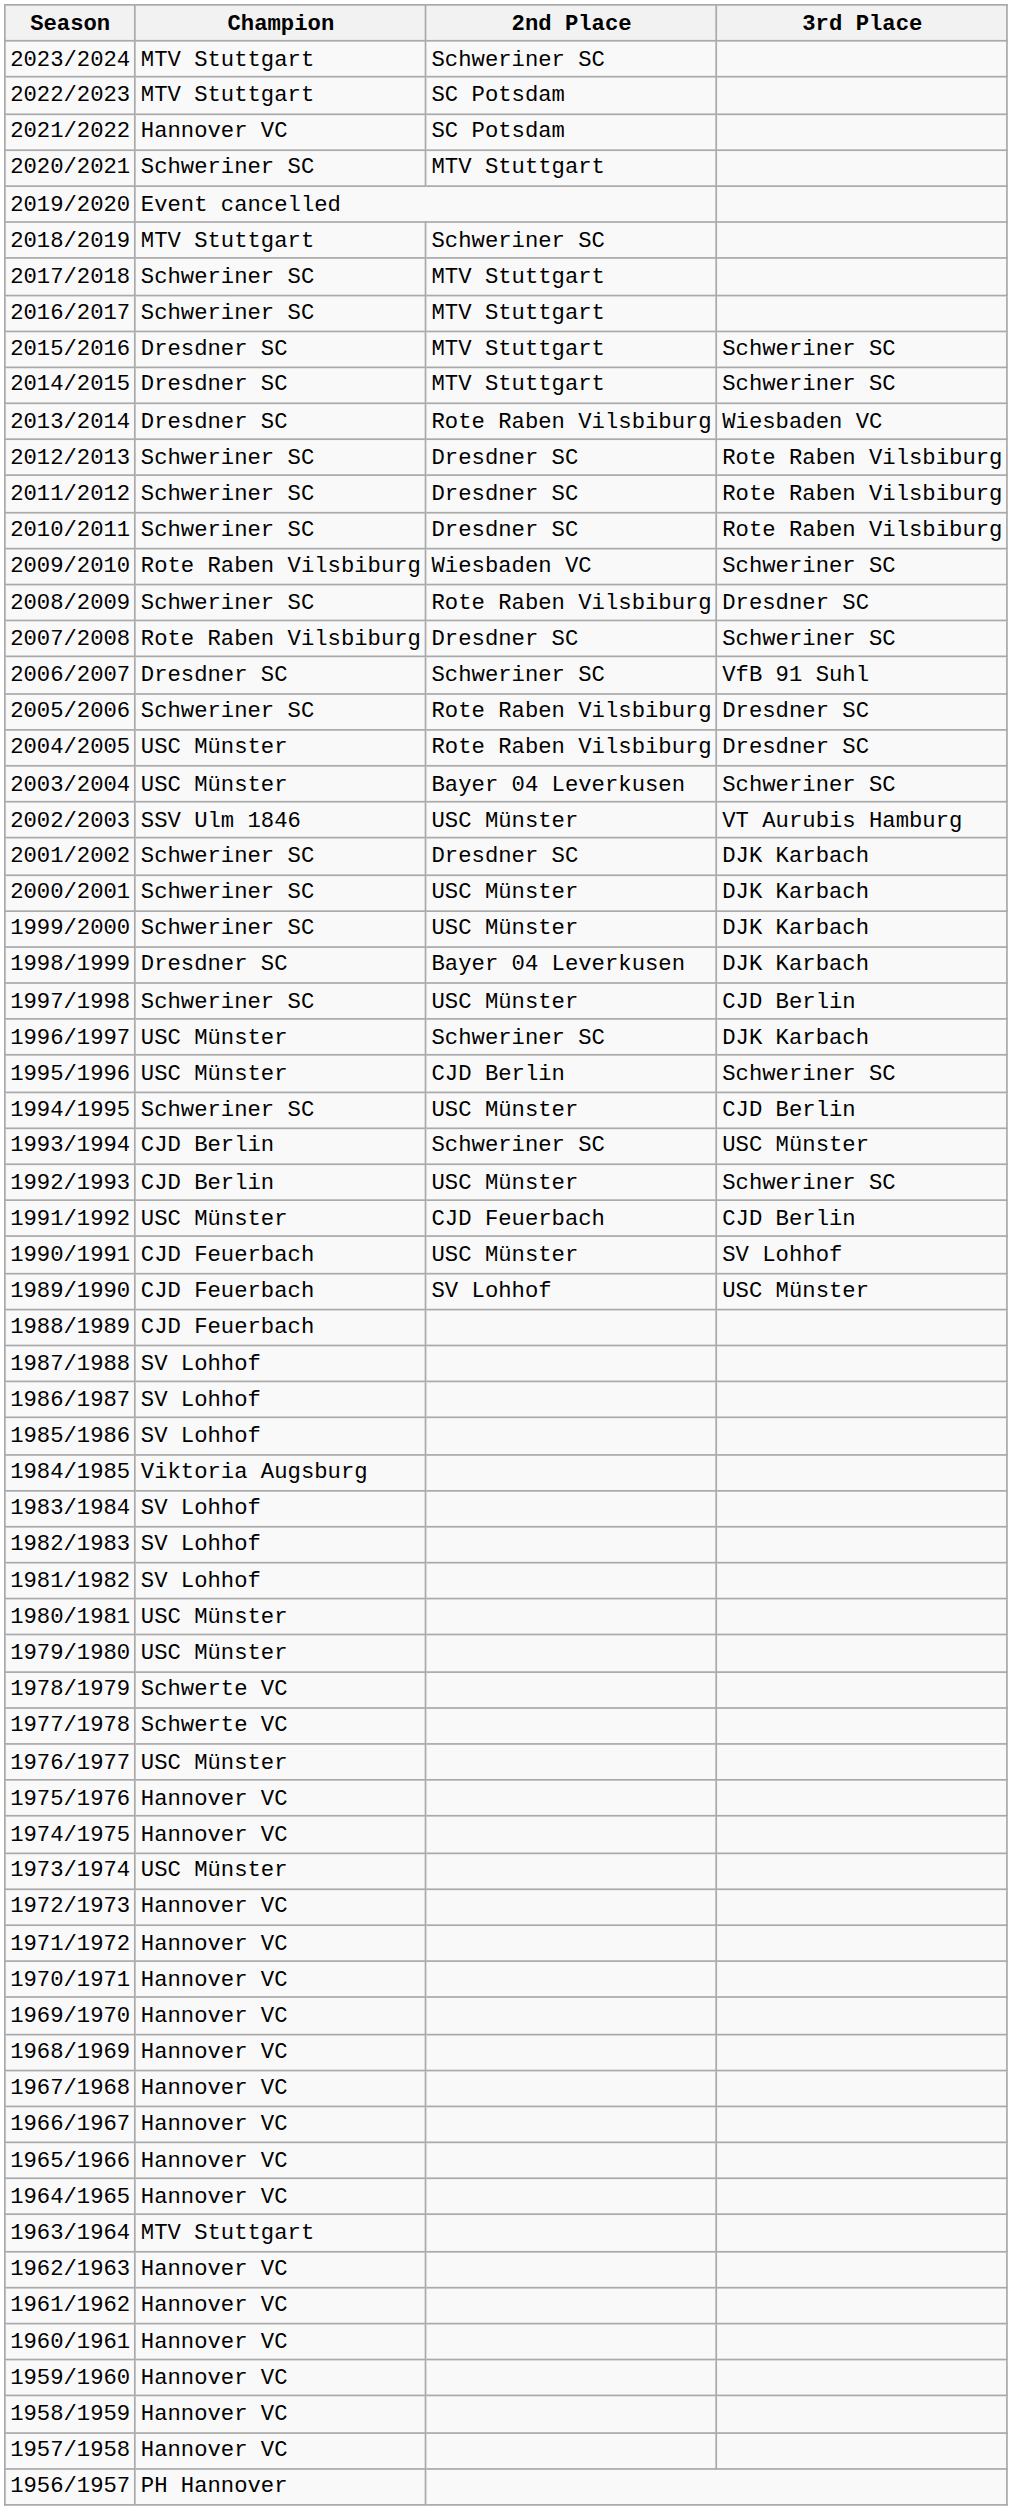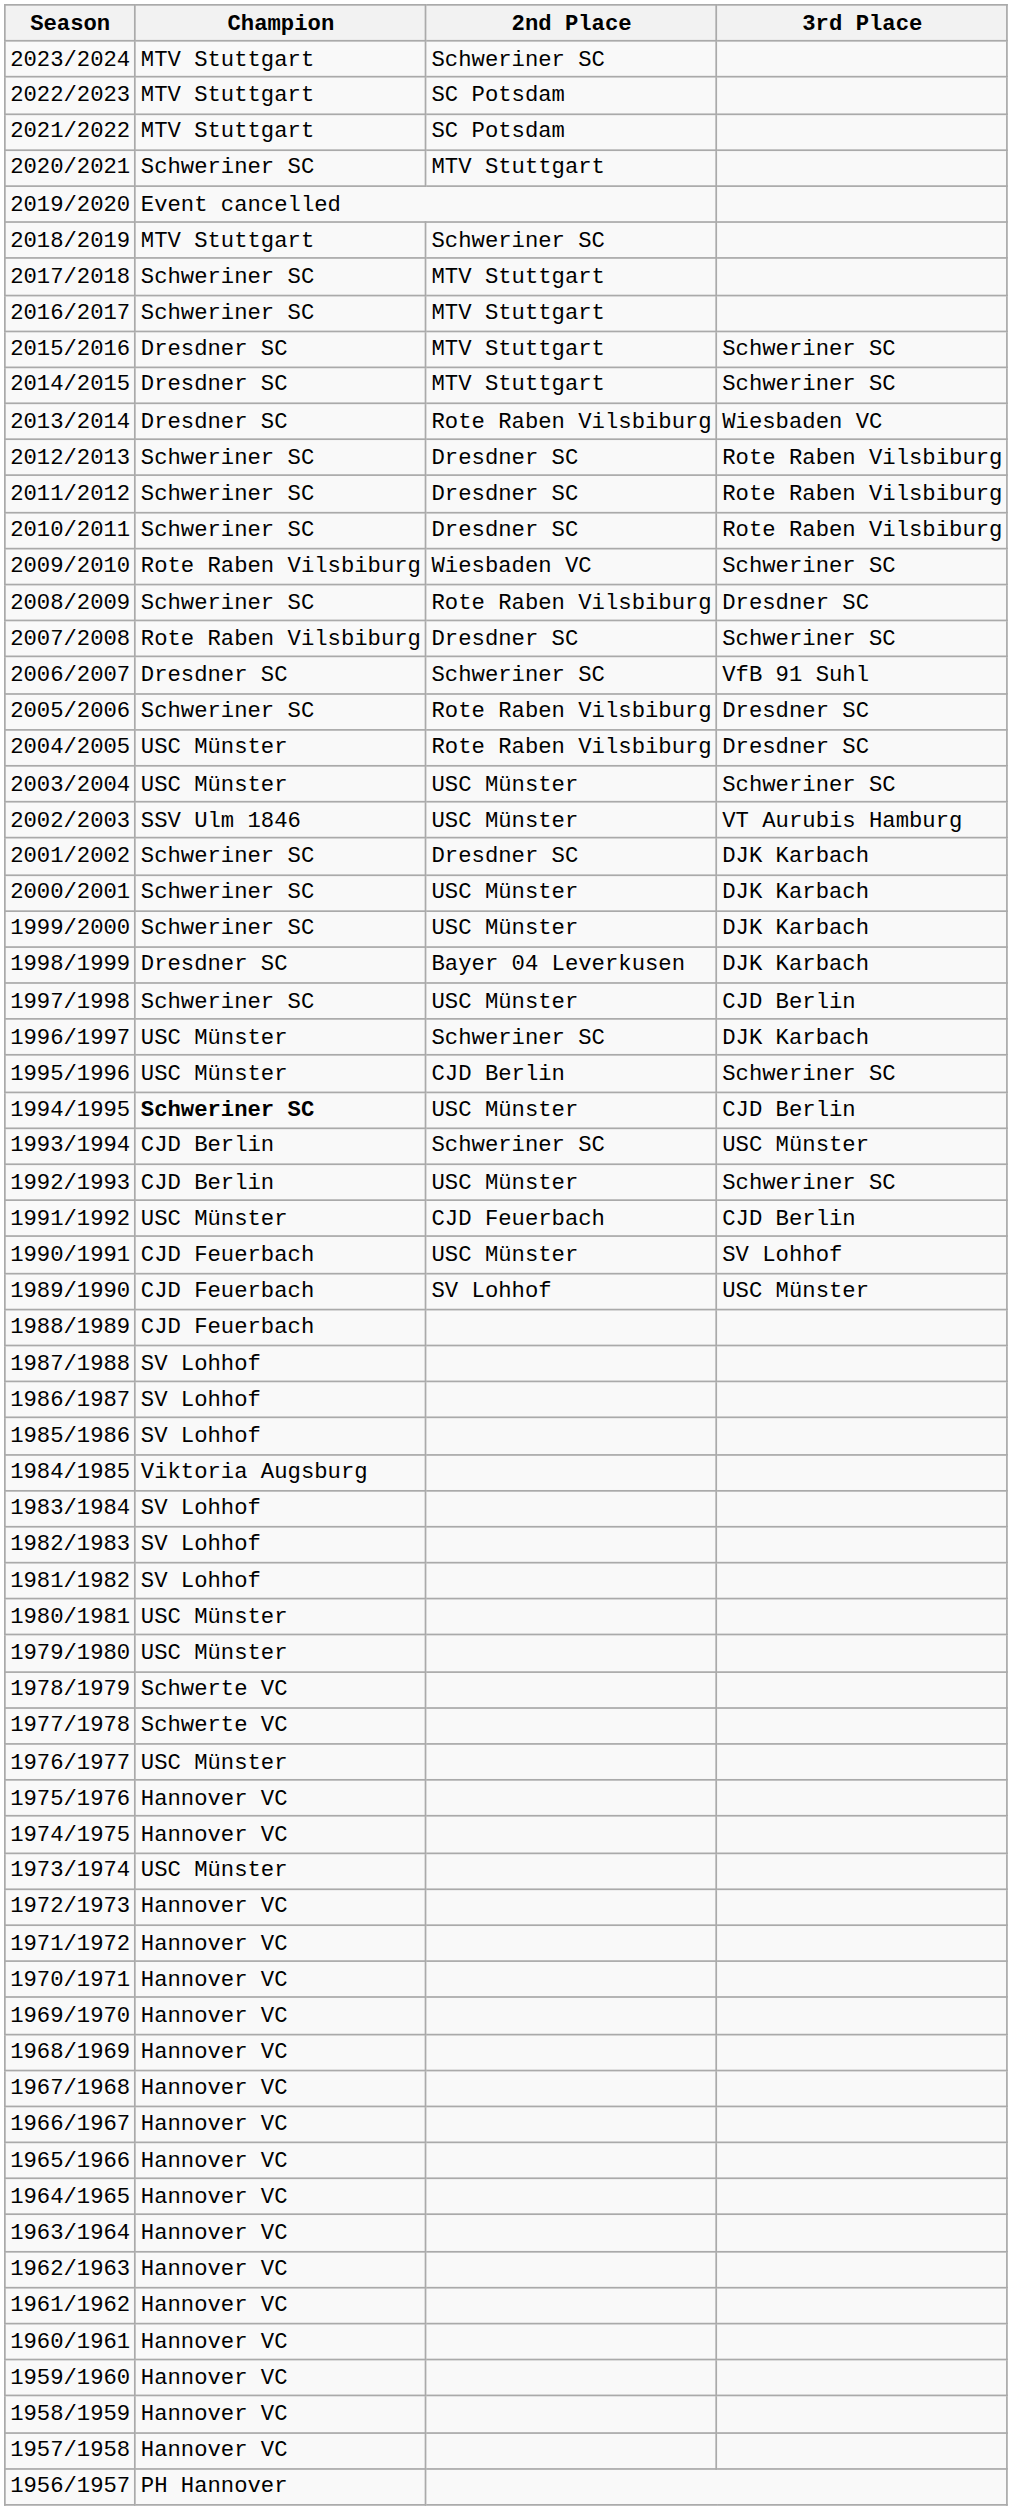 <table class="wikitable">
 <tr>
 <th>Season</th>
 <th>Champion</th>
 <th>2nd Place</th>
 <th>3rd Place</th>
 </tr>
 <tr>
 <td>2023/2024</td>
 <td>MTV Stuttgart</td>
 <td>Schweriner SC</td>
 <td></td>
 </tr>
 <tr>
 <td>2022/2023</td>
 <td>MTV Stuttgart</td>
 <td>SC Potsdam</td>
 <td></td>
 </tr>
 <tr>
 <td>2021/2022</td>
-<td>Hannover VC</td>
+<td>MTV Stuttgart</td>
 <td>SC Potsdam</td>
 <td></td>
 </tr>
 <tr>
 <td>2020/2021</td>
 <td>Schweriner SC</td>
 <td>MTV Stuttgart</td>
 <td></td>
 </tr>
 <tr>
 <td>2019/2020</td>
 <td colspan="2">Event cancelled</td>
 <td></td>
 </tr>
 <tr>
 <td>2018/2019</td>
 <td>MTV Stuttgart</td>
 <td>Schweriner SC</td>
 <td></td>
 </tr>
 <tr>
 <td>2017/2018</td>
 <td>Schweriner SC</td>
 <td>MTV Stuttgart</td>
 <td></td>
 </tr>
 <tr>
 <td>2016/2017</td>
 <td>Schweriner SC</td>
 <td>MTV Stuttgart</td>
 <td></td>
 </tr>
 <tr>
 <td>2015/2016</td>
 <td>Dresdner SC</td>
 <td>MTV Stuttgart</td>
 <td>Schweriner SC</td>
 </tr>
 <tr>
 <td>2014/2015</td>
 <td>Dresdner SC</td>
 <td>MTV Stuttgart</td>
 <td>Schweriner SC</td>
 </tr>
 <tr>
 <td>2013/2014</td>
 <td>Dresdner SC</td>
 <td>Rote Raben Vilsbiburg</td>
 <td>Wiesbaden VC</td>
 </tr>
 <tr>
 <td>2012/2013</td>
 <td>Schweriner SC</td>
 <td>Dresdner SC</td>
 <td>Rote Raben Vilsbiburg</td>
 </tr>
 <tr>
 <td>2011/2012</td>
 <td>Schweriner SC</td>
 <td>Dresdner SC</td>
 <td>Rote Raben Vilsbiburg</td>
 </tr>
 <tr>
 <td>2010/2011</td>
 <td>Schweriner SC</td>
 <td>Dresdner SC</td>
 <td>Rote Raben Vilsbiburg</td>
 </tr>
 <tr>
 <td>2009/2010</td>
 <td>Rote Raben Vilsbiburg</td>
 <td>Wiesbaden VC</td>
 <td>Schweriner SC</td>
 </tr>
 <tr>
 <td>2008/2009</td>
 <td>Schweriner SC</td>
 <td>Rote Raben Vilsbiburg</td>
 <td>Dresdner SC</td>
 </tr>
 <tr>
 <td>2007/2008</td>
 <td>Rote Raben Vilsbiburg</td>
 <td>Dresdner SC</td>
 <td>Schweriner SC</td>
 </tr>
 <tr>
 <td>2006/2007</td>
 <td>Dresdner SC</td>
 <td>Schweriner SC</td>
 <td>VfB 91 Suhl</td>
 </tr>
 <tr>
 <td>2005/2006</td>
 <td>Schweriner SC</td>
 <td>Rote Raben Vilsbiburg</td>
 <td>Dresdner SC</td>
 </tr>
 <tr>
 <td>2004/2005</td>
 <td>USC Münster</td>
 <td>Rote Raben Vilsbiburg</td>
 <td>Dresdner SC</td>
 </tr>
 <tr>
 <td>2003/2004</td>
 <td>USC Münster</td>
-<td>Bayer 04 Leverkusen</td>
+<td>USC Münster</td>
 <td>Schweriner SC</td>
 </tr>
 <tr>
 <td>2002/2003</td>
 <td>SSV Ulm 1846</td>
 <td>USC Münster</td>
 <td>VT Aurubis Hamburg</td>
 </tr>
 <tr>
 <td>2001/2002</td>
 <td>Schweriner SC</td>
 <td>Dresdner SC</td>
 <td>DJK Karbach</td>
 </tr>
 <tr>
 <td>2000/2001</td>
 <td>Schweriner SC</td>
 <td>USC Münster</td>
 <td>DJK Karbach</td>
 </tr>
 <tr>
 <td>1999/2000</td>
 <td>Schweriner SC</td>
 <td>USC Münster</td>
 <td>DJK Karbach</td>
 </tr>
 <tr>
 <td>1998/1999</td>
 <td>Dresdner SC</td>
 <td>Bayer 04 Leverkusen</td>
 <td>DJK Karbach</td>
 </tr>
 <tr>
 <td>1997/1998</td>
 <td>Schweriner SC</td>
 <td>USC Münster</td>
 <td>CJD Berlin</td>
 </tr>
 <tr>
 <td>1996/1997</td>
 <td>USC Münster</td>
 <td>Schweriner SC</td>
 <td>DJK Karbach</td>
 </tr>
 <tr>
 <td>1995/1996</td>
 <td>USC Münster</td>
 <td>CJD Berlin</td>
 <td>Schweriner SC</td>
 </tr>
 <tr>
 <td>1994/1995</td>
-<td>Schweriner SC</td>
+<td><strong>Schweriner SC</strong></td>
 <td>USC Münster</td>
 <td>CJD Berlin</td>
 </tr>
 <tr>
 <td>1993/1994</td>
 <td>CJD Berlin</td>
 <td>Schweriner SC</td>
 <td>USC Münster</td>
 </tr>
 <tr>
 <td>1992/1993</td>
 <td>CJD Berlin</td>
 <td>USC Münster</td>
 <td>Schweriner SC</td>
 </tr>
 <tr>
 <td>1991/1992</td>
 <td>USC Münster</td>
 <td>CJD Feuerbach</td>
 <td>CJD Berlin</td>
 </tr>
 <tr>
 <td>1990/1991</td>
 <td>CJD Feuerbach</td>
 <td>USC Münster</td>
 <td>SV Lohhof</td>
 </tr>
 <tr>
 <td>1989/1990</td>
 <td>CJD Feuerbach</td>
 <td>SV Lohhof</td>
 <td>USC Münster</td>
 </tr>
 <tr>
 <td>1988/1989</td>
 <td>CJD Feuerbach</td>
 <td></td>
 <td></td>
 </tr>
 <tr>
 <td>1987/1988</td>
 <td>SV Lohhof</td>
 <td></td>
 <td></td>
 </tr>
 <tr>
 <td>1986/1987</td>
 <td>SV Lohhof</td>
 <td></td>
 <td></td>
 </tr>
 <tr>
 <td>1985/1986</td>
 <td>SV Lohhof</td>
 <td></td>
 <td></td>
 </tr>
 <tr>
 <td>1984/1985</td>
 <td>Viktoria Augsburg</td>
 <td></td>
 <td></td>
 </tr>
 <tr>
 <td>1983/1984</td>
 <td>SV Lohhof</td>
 <td></td>
 <td></td>
 </tr>
 <tr>
 <td>1982/1983</td>
 <td>SV Lohhof</td>
 <td></td>
 <td></td>
 </tr>
 <tr>
 <td>1981/1982</td>
 <td>SV Lohhof</td>
 <td></td>
 <td></td>
 </tr>
 <tr>
 <td>1980/1981</td>
 <td>USC Münster</td>
 <td></td>
 <td></td>
 </tr>
 <tr>
 <td>1979/1980</td>
 <td>USC Münster</td>
 <td></td>
 <td></td>
 </tr>
 <tr>
 <td>1978/1979</td>
 <td>Schwerte VC</td>
 <td></td>
 <td></td>
 </tr>
 <tr>
 <td>1977/1978</td>
 <td>Schwerte VC</td>
 <td></td>
 <td></td>
 </tr>
 <tr>
 <td>1976/1977</td>
 <td>USC Münster</td>
 <td></td>
 <td></td>
 </tr>
 <tr>
 <td>1975/1976</td>
 <td>Hannover VC</td>
 <td></td>
 <td></td>
 </tr>
 <tr>
 <td>1974/1975</td>
 <td>Hannover VC</td>
 <td></td>
 <td></td>
 </tr>
 <tr>
 <td>1973/1974</td>
 <td>USC Münster</td>
 <td></td>
 <td></td>
 </tr>
 <tr>
 <td>1972/1973</td>
 <td>Hannover VC</td>
 <td></td>
 <td></td>
 </tr>
 <tr>
 <td>1971/1972</td>
 <td>Hannover VC</td>
 <td></td>
 <td></td>
 </tr>
 <tr>
 <td>1970/1971</td>
 <td>Hannover VC</td>
 <td></td>
 <td></td>
 </tr>
 <tr>
 <td>1969/1970</td>
 <td>Hannover VC</td>
 <td></td>
 <td></td>
 </tr>
 <tr>
 <td>1968/1969</td>
 <td>Hannover VC</td>
 <td></td>
 <td></td>
 </tr>
 <tr>
 <td>1967/1968</td>
 <td>Hannover VC</td>
 <td></td>
 <td></td>
 </tr>
 <tr>
 <td>1966/1967</td>
 <td>Hannover VC</td>
 <td></td>
 <td></td>
 </tr>
 <tr>
 <td>1965/1966</td>
 <td>Hannover VC</td>
 <td></td>
 <td></td>
 </tr>
 <tr>
 <td>1964/1965</td>
 <td>Hannover VC</td>
 <td></td>
 <td></td>
 </tr>
 <tr>
 <td>1963/1964</td>
-<td>MTV Stuttgart</td>
+<td>Hannover VC</td>
 <td></td>
 <td></td>
 </tr>
 <tr>
 <td>1962/1963</td>
 <td>Hannover VC</td>
 <td></td>
 <td></td>
 </tr>
 <tr>
 <td>1961/1962</td>
 <td>Hannover VC</td>
 <td></td>
 <td></td>
 </tr>
 <tr>
 <td>1960/1961</td>
 <td>Hannover VC</td>
 <td></td>
 <td></td>
 </tr>
 <tr>
 <td>1959/1960</td>
 <td>Hannover VC</td>
 <td></td>
 <td></td>
 </tr>
 <tr>
 <td>1958/1959</td>
 <td>Hannover VC</td>
 <td></td>
 <td></td>
 </tr>
 <tr>
 <td>1957/1958</td>
 <td>Hannover VC</td>
 <td></td>
 <td></td>
 </tr>
 <tr>
 <td>1956/1957</td>
 <td>PH Hannover</td>
 </tr>
 </table>
